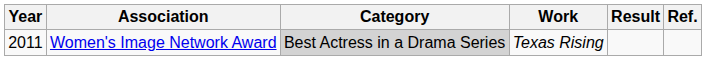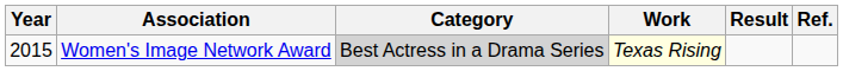 <table class="wikitable sortable">
 <tr>
 <th>Year</th>
 <th>Association</th>
 <th>Category</th>
 <th>Work</th>
 <th>Result</th>
 <th class="unsortable">Ref.</th>
 </tr>
 <tr>
-<td align="center">2011</td>
+<td align="center">2015</td>
 <td><a href='#'>Women's Image Network Award</a></td>
 <td style="background: lightgrey;">Best Actress in a Drama Series</td>
-<td><em>Texas Rising</em></td>
+<td style="background: lightyellow;"><em>Texas Rising</em></td>
 <td></td>
 <td></td>
 </tr>
 </table>
